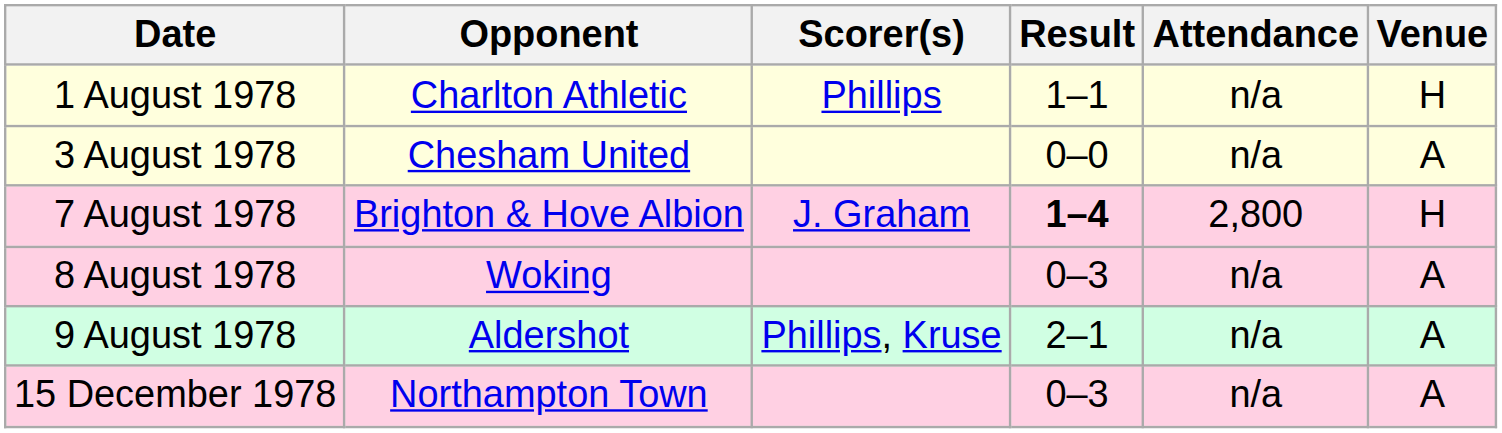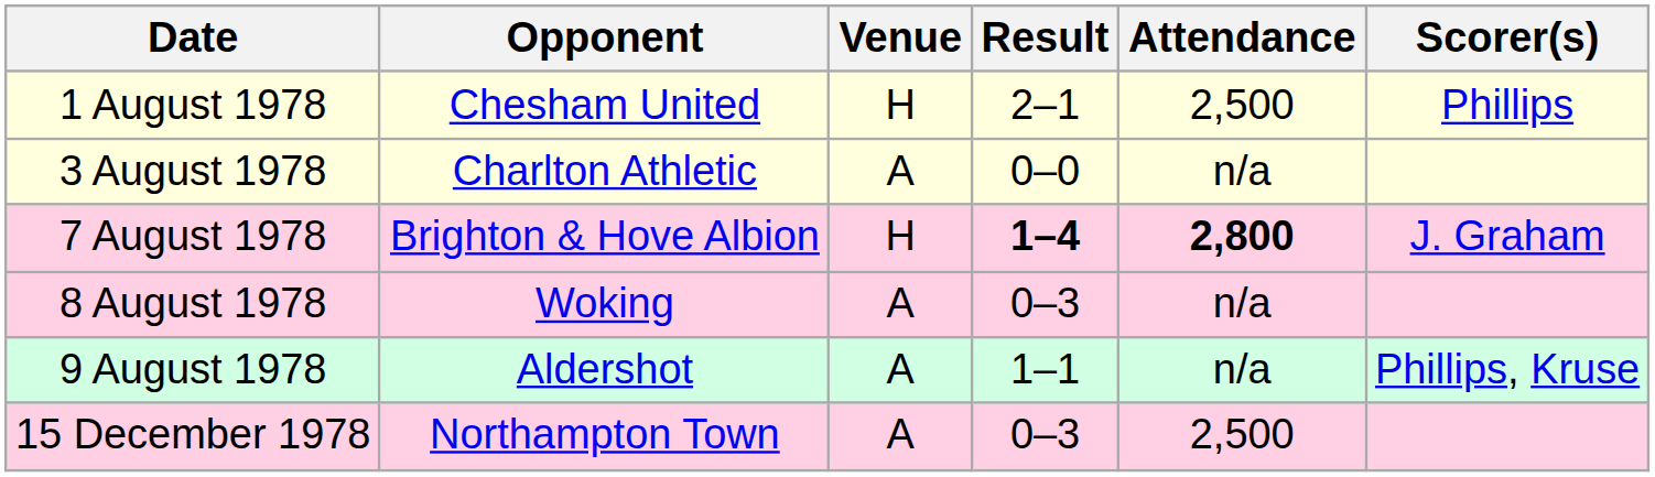 <table class="wikitable sortable" style="text-align:center;">
 <tr>
 <th>Date</th>
 <th>Opponent</th>
-<th>Scorer(s)</th>
+<th>Venue</th>
 <th>Result</th>
 <th>Attendance</th>
-<th>Venue</th>
+<th>Scorer(s)</th>
 </tr>
 <tr style="background:#ffd;">
 <td>1 August 1978</td>
-<td><a href='#'>Charlton Athletic</a></td>
+<td><a href='#'>Chesham United</a></td>
+<td>H</td>
+<td>2–1</td>
+<td>2,500</td>
 <td><a href='#'>Phillips</a></td>
-<td>1–1</td>
-<td>n/a</td>
-<td>H</td>
 </tr>
 <tr style="background:#ffd;">
 <td>3 August 1978</td>
-<td><a href='#'>Chesham United</a></td>
-<td></td>
+<td><a href='#'>Charlton Athletic</a></td>
+<td>A</td>
 <td>0–0</td>
 <td>n/a</td>
-<td>A</td>
+<td></td>
 </tr>
 <tr style="background:#ffd0e3;">
 <td>7 August 1978</td>
 <td><a href='#'>Brighton & Hove Albion</a></td>
+<td>H</td>
+<td><strong>1–4</strong></td>
+<td><strong>2,800</strong></td>
 <td><a href='#'>J. Graham</a></td>
-<td><strong>1–4</strong></td>
-<td>2,800</td>
-<td>H</td>
 </tr>
 <tr style="background:#ffd0e3;">
 <td>8 August 1978</td>
 <td><a href='#'>Woking</a></td>
-<td></td>
+<td>A</td>
 <td>0–3</td>
 <td>n/a</td>
-<td>A</td>
+<td></td>
 </tr>
 <tr style="background:#d0ffe3;">
 <td>9 August 1978</td>
 <td><a href='#'>Aldershot</a></td>
+<td>A</td>
+<td>1–1</td>
+<td>n/a</td>
 <td><a href='#'>Phillips</a>, <a href='#'>Kruse</a></td>
-<td>2–1</td>
-<td>n/a</td>
-<td>A</td>
 </tr>
 <tr style="background:#ffd0e3;">
 <td>15 December 1978</td>
 <td><a href='#'>Northampton Town</a></td>
+<td>A</td>
+<td>0–3</td>
+<td>2,500</td>
 <td></td>
-<td>0–3</td>
-<td>n/a</td>
-<td>A</td>
 </tr>
 </table>
